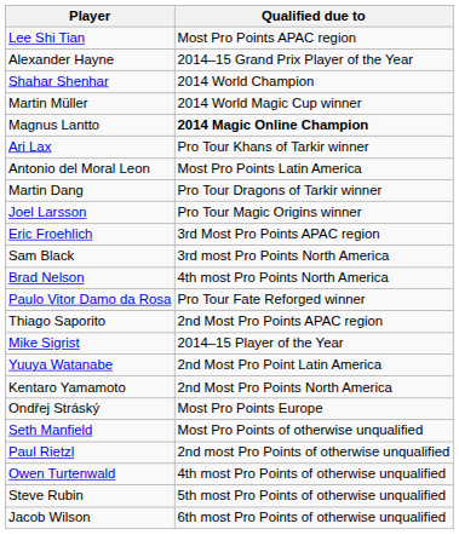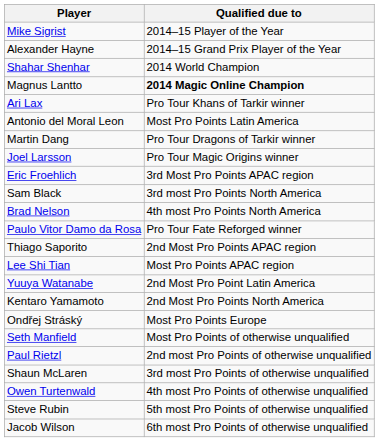 <table class="wikitable">
 <tr>
 <th>Player</th>
 <th>Qualified due to</th>
 </tr>
 <tr>
-<td> <a href='#'>Lee Shi Tian</a></td>
-<td>Most Pro Points APAC region</td>
+<td> <a href='#'>Mike Sigrist</a></td>
+<td>2014–15 Player of the Year</td>
 </tr>
 <tr>
 <td> Alexander Hayne</td>
 <td>2014–15 Grand Prix Player of the Year</td>
 </tr>
 <tr>
 <td> <a href='#'>Shahar Shenhar</a></td>
 <td>2014 World Champion</td>
-</tr>
-<tr>
-<td> Martin Müller</td>
-<td>2014 World Magic Cup winner</td>
 </tr>
 <tr>
 <td> Magnus Lantto</td>
 <td><strong>2014 Magic Online Champion</strong></td>
 </tr>
 <tr>
 <td> <a href='#'>Ari Lax</a></td>
 <td>Pro Tour Khans of Tarkir winner</td>
 </tr>
 <tr>
 <td> Antonio del Moral Leon</td>
 <td>Most Pro Points Latin America</td>
 </tr>
 <tr>
 <td> Martin Dang</td>
 <td>Pro Tour Dragons of Tarkir winner</td>
 </tr>
 <tr>
 <td> <a href='#'>Joel Larsson</a></td>
 <td>Pro Tour Magic Origins winner</td>
 </tr>
 <tr>
 <td> <a href='#'>Eric Froehlich</a></td>
 <td>3rd Most Pro Points APAC region</td>
 </tr>
 <tr>
 <td> Sam Black</td>
 <td>3rd most Pro Points North America</td>
 </tr>
 <tr>
 <td> <a href='#'>Brad Nelson</a></td>
 <td>4th most Pro Points North America</td>
 </tr>
 <tr>
 <td> <a href='#'>Paulo Vitor Damo da Rosa</a></td>
 <td>Pro Tour Fate Reforged winner</td>
 </tr>
 <tr>
 <td> Thiago Saporito</td>
 <td>2nd Most Pro Points APAC region</td>
 </tr>
 <tr>
-<td> <a href='#'>Mike Sigrist</a></td>
-<td>2014–15 Player of the Year</td>
+<td> <a href='#'>Lee Shi Tian</a></td>
+<td>Most Pro Points APAC region</td>
 </tr>
 <tr>
 <td> <a href='#'>Yuuya Watanabe</a></td>
 <td>2nd Most Pro Point Latin America</td>
 </tr>
 <tr>
 <td> Kentaro Yamamoto</td>
 <td>2nd Most Pro Points North America</td>
 </tr>
 <tr>
 <td> Ondřej Stráský</td>
 <td>Most Pro Points Europe</td>
 </tr>
 <tr>
 <td> <a href='#'>Seth Manfield</a></td>
 <td>Most Pro Points of otherwise unqualified</td>
 </tr>
 <tr>
 <td> <a href='#'>Paul Rietzl</a></td>
 <td>2nd most Pro Points of otherwise unqualified</td>
 </tr>
 <tr>
+<td> Shaun McLaren</td>
+<td>3rd most Pro Points of otherwise unqualified</td>
+</tr>
+<tr>
 <td> <a href='#'>Owen Turtenwald</a></td>
 <td>4th most Pro Points of otherwise unqualified</td>
 </tr>
 <tr>
 <td> Steve Rubin</td>
 <td>5th most Pro Points of otherwise unqualified</td>
 </tr>
 <tr>
 <td> Jacob Wilson</td>
 <td>6th most Pro Points of otherwise unqualified</td>
 </tr>
 </table>
